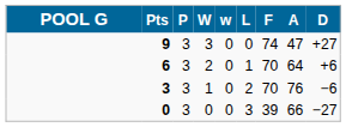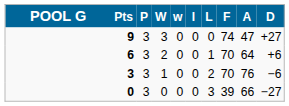 <table align=center cellpadding="3" cellspacing="0" style="background: #f9f9f9; border: 1px #aaa solid; border-collapse: collapse; font-size: 95%;" width=350>
 <tr bgcolor=#006699 style="color:white;">
 <th width=34% style=font-size:120%><strong>POOL G</strong></th>
 <th width=5%>Pts</th>
 <th width=5%>P</th>
 <th width=5%>W</th>
 <th width=5%>w</th>
+<th width=5%>l</th>
 <th width=5%>L</th>
 <th width=5%>F</th>
 <th width=5%>A</th>
 <th width=5%>D</th>
 </tr>
 <tr align=right>
 <td align=left></td>
 <td><strong>9</strong></td>
 <td>3</td>
 <td>3</td>
 <td>0</td>
 <td>0</td>
+<td>0</td>
 <td>74</td>
 <td>47</td>
 <td>+27</td>
 </tr>
 <tr align=right>
 <td align=left></td>
 <td><strong>6</strong></td>
 <td>3</td>
 <td>2</td>
+<td>0</td>
 <td>0</td>
 <td>1</td>
 <td>70</td>
 <td>64</td>
 <td>+6</td>
 </tr>
 <tr align=right>
 <td align=left></td>
 <td><strong>3</strong></td>
 <td>3</td>
 <td>1</td>
 <td>0</td>
+<td>0</td>
 <td>2</td>
 <td>70</td>
 <td>76</td>
 <td>−6</td>
 </tr>
 <tr align=right>
 <td align=left></td>
 <td><strong>0</strong></td>
 <td>3</td>
 <td>0</td>
 <td>0</td>
+<td>0</td>
 <td>3</td>
 <td>39</td>
 <td>66</td>
 <td>−27</td>
 </tr>
 </table>
